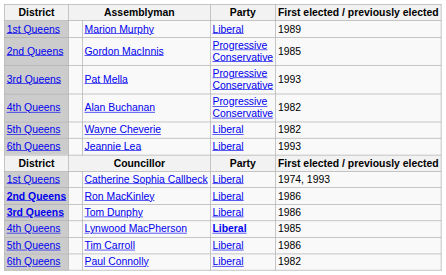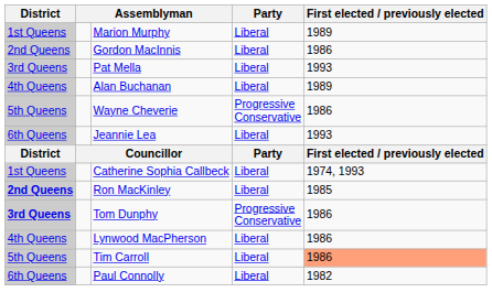 <table class="wikitable sortable">
 <tr>
 <th>District</th>
 <th colspan="2">Assemblyman</th>
 <th>Party</th>
 <th>First elected / previously elected</th>
 </tr>
 <tr>
 <td bgcolor="CCCCCC"><a href='#'>1st Queens</a></td>
 <td>   </td>
 <td><a href='#'>Marion Murphy</a></td>
 <td><a href='#'>Liberal</a></td>
 <td>1989</td>
 </tr>
 <tr>
 <td bgcolor="CCCCCC"><a href='#'>2nd Queens</a></td>
 <td>   </td>
 <td><a href='#'>Gordon MacInnis</a></td>
-<td><a href='#'>Progressive <br> Conservative</a></td>
-<td>1985</td>
+<td><a href='#'>Liberal</a></td>
+<td>1986</td>
 </tr>
 <tr>
 <td bgcolor="CCCCCC"><a href='#'>3rd Queens</a></td>
 <td>   </td>
 <td><a href='#'>Pat Mella</a></td>
-<td><a href='#'>Progressive <br> Conservative</a></td>
+<td><a href='#'>Liberal</a></td>
 <td>1993</td>
 </tr>
 <tr>
 <td bgcolor="CCCCCC"><a href='#'>4th Queens</a></td>
 <td>   </td>
 <td><a href='#'>Alan Buchanan</a></td>
-<td><a href='#'>Progressive <br> Conservative</a></td>
-<td>1982</td>
+<td><a href='#'>Liberal</a></td>
+<td>1989</td>
 </tr>
 <tr>
 <td bgcolor="CCCCCC"><a href='#'>5th Queens</a></td>
 <td>   </td>
 <td><a href='#'>Wayne Cheverie</a></td>
-<td><a href='#'>Liberal</a></td>
-<td>1982</td>
+<td><a href='#'>Progressive <br> Conservative</a></td>
+<td>1986</td>
 </tr>
 <tr>
 <td bgcolor="CCCCCC"><a href='#'>6th Queens</a></td>
 <td>   </td>
 <td><a href='#'>Jeannie Lea</a></td>
 <td><a href='#'>Liberal</a></td>
 <td>1993</td>
 </tr>
 <tr>
 <th>District</th>
 <th colspan="2">Councillor</th>
 <th>Party</th>
 <th>First elected / previously elected</th>
 </tr>
 <tr>
 <td bgcolor="CCCCCC"><a href='#'>1st Queens</a></td>
 <td>   </td>
 <td><a href='#'>Catherine Sophia Callbeck</a></td>
 <td><a href='#'>Liberal</a></td>
 <td>1974, 1993</td>
 </tr>
 <tr>
 <td bgcolor="CCCCCC"><strong><a href='#'>2nd Queens</a></strong></td>
 <td>   </td>
 <td><a href='#'>Ron MacKinley</a></td>
 <td><a href='#'>Liberal</a></td>
-<td>1986</td>
+<td>1985</td>
 </tr>
 <tr>
 <td bgcolor="CCCCCC"><strong><a href='#'>3rd Queens</a></strong></td>
 <td>   </td>
 <td><a href='#'>Tom Dunphy</a></td>
-<td><a href='#'>Liberal</a></td>
+<td><a href='#'>Progressive <br> Conservative</a></td>
 <td>1986</td>
 </tr>
 <tr>
 <td bgcolor="CCCCCC"><a href='#'>4th Queens</a></td>
 <td>   </td>
 <td><a href='#'>Lynwood MacPherson</a></td>
-<td><strong><a href='#'>Liberal</a></strong></td>
-<td>1985</td>
+<td><a href='#'>Liberal</a></td>
+<td>1986</td>
 </tr>
 <tr>
 <td bgcolor="CCCCCC"><a href='#'>5th Queens</a></td>
 <td>   </td>
 <td><a href='#'>Tim Carroll</a></td>
 <td><a href='#'>Liberal</a></td>
-<td>1986</td>
+<td style="background: lightsalmon;">1986</td>
 </tr>
 <tr>
 <td bgcolor="CCCCCC"><a href='#'>6th Queens</a></td>
 <td>   </td>
 <td><a href='#'>Paul Connolly</a></td>
 <td><a href='#'>Liberal</a></td>
 <td>1982</td>
 </tr>
 </table>
